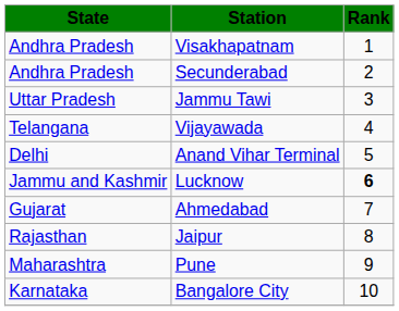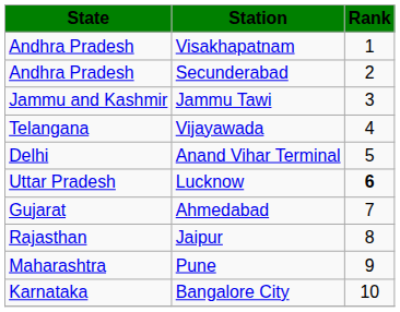 <table class="wikitable plainrowheaders unsortable">
 <tr>
 <th scope="col" colspan="1" style="background:green; width:250px, text-align:center">State</th>
 <th scope="col" colspan="1" style="background:green; width:250px, text-align:center">Station</th>
 <th scope="col" colspan="1" style="background:green; width:50px, text-align:center">Rank</th>
 </tr>
 <tr>
 <td style="text-align:left"><a href='#'>Andhra Pradesh</a></td>
 <td style="text-align:left"><a href='#'>Visakhapatnam</a></td>
 <td style="text-align:center">1</td>
 </tr>
 <tr>
 <td style="text-align:left"><a href='#'>Andhra Pradesh</a></td>
 <td style="text-align:left"><a href='#'>Secunderabad</a></td>
 <td style="text-align:center">2</td>
 </tr>
 <tr>
-<td style="text-align:left"><a href='#'>Uttar Pradesh</a></td>
+<td style="text-align:left"><a href='#'>Jammu and Kashmir</a></td>
 <td style="text-align:left"><a href='#'>Jammu Tawi</a></td>
 <td style="text-align:center">3</td>
 </tr>
 <tr>
 <td style="text-align:left"><a href='#'>Telangana</a></td>
 <td style="text-align:left"><a href='#'>Vijayawada</a></td>
 <td style="text-align:center">4</td>
 </tr>
 <tr>
 <td style="text-align:left"><a href='#'>Delhi</a></td>
 <td style="text-align:left"><a href='#'>Anand Vihar Terminal</a></td>
 <td style="text-align:center">5</td>
 </tr>
 <tr>
-<td style="text-align:left"><a href='#'>Jammu and Kashmir</a></td>
+<td style="text-align:left"><a href='#'>Uttar Pradesh</a></td>
 <td style="text-align:left"><a href='#'>Lucknow</a></td>
 <td style="text-align:center"><strong>6</strong></td>
 </tr>
 <tr>
 <td style="text-align:left"><a href='#'>Gujarat</a></td>
 <td style="text-align:left"><a href='#'>Ahmedabad</a></td>
 <td style="text-align:center">7</td>
 </tr>
 <tr>
 <td style="text-align:left"><a href='#'>Rajasthan</a></td>
 <td style="text-align:left"><a href='#'>Jaipur</a></td>
 <td style="text-align:center">8</td>
 </tr>
 <tr>
 <td style="text-align:left"><a href='#'>Maharashtra</a></td>
 <td style="text-align:left"><a href='#'>Pune</a></td>
 <td style="text-align:center">9</td>
 </tr>
 <tr>
 <td style="text-align:left"><a href='#'>Karnataka</a></td>
 <td style="text-align:left"><a href='#'>Bangalore City</a></td>
 <td style="text-align:center">10</td>
 </tr>
 <tr>
 </tr>
 </table>
